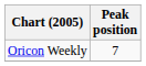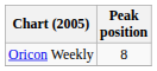 <table class="wikitable">
 <tr>
 <th>Chart (2005)</th>
 <th>Peak<br>position</th>
 </tr>
 <tr>
 <td><a href='#'>Oricon</a> Weekly</td>
-<td align="center">7</td>
+<td align="center">8</td>
 </tr>
 <tr>
 </tr>
 </table>
